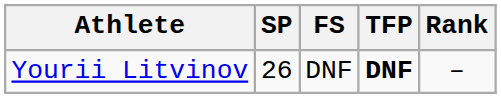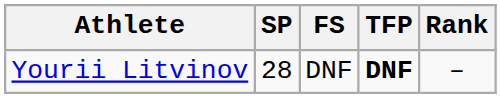 <table class="wikitable" style="font-size:90%">
 <tr>
 <th>Athlete</th>
 <th>SP</th>
 <th>FS</th>
 <th>TFP</th>
 <th>Rank</th>
 </tr>
 <tr align=center>
 <td align=left><a href='#'>Yourii Litvinov</a></td>
-<td>26</td>
+<td>28</td>
 <td>DNF</td>
 <td><strong>DNF</strong></td>
 <td>–</td>
 </tr>
 </table>
